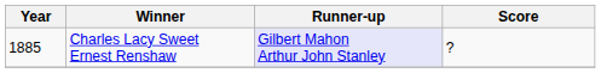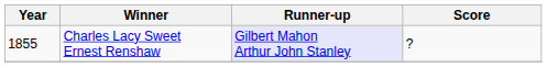 <table class="wikitable">
 <tr>
 <th style="width:60px;">Year</th>
 <th style="width:200px;">Winner</th>
 <th style="width:200px;">Runner-up</th>
 <th style="width:160px;">Score</th>
 </tr>
 <tr>
-<td>1885</td>
+<td>1855</td>
 <td> <a href='#'>Charles Lacy Sweet</a><br> <a href='#'>Ernest Renshaw</a></td>
 <td style="background: lavender;"> <a href='#'>Gilbert Mahon</a><br> <a href='#'>Arthur John Stanley</a></td>
 <td>?</td>
 </tr>
 <tr>
 </tr>
 </table>
